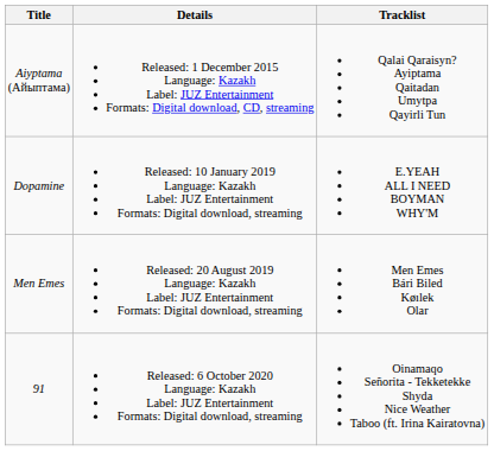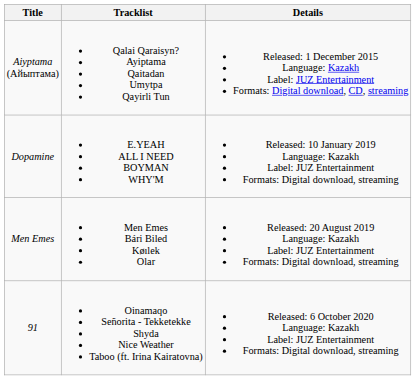 <table class="wikitable plainrowheaders" style="text-align:center;">
 <tr>
 <th scope="col">Title</th>
+<th scope="col">Tracklist</th>
 <th scope="col">Details</th>
-<th scope="col">Tracklist</th>
 </tr>
 <tr>
 <td><em>Aiyptama</em> <br> (Айыптама)</td>
+<td><br><ul><li>Qalai Qaraisyn?</li><li>Ayiptama</li><li>Qaitadan</li><li>Umytpa</li><li>Qayirli Tun</li></ul></td>
 <td><br><ul><li>Released: 1 December 2015</li><li>Language: <a href='#'>Kazakh</a></li><li>Label: <a href='#'>JUZ Entertainment</a></li><li>Formats: <a href='#'>Digital download</a>, <a href='#'>CD</a>, <a href='#'>streaming</a></li></ul></td>
-<td><br><ul><li>Qalai Qaraisyn?</li><li>Ayiptama</li><li>Qaitadan</li><li>Umytpa</li><li>Qayirli Tun</li></ul></td>
 </tr>
 <tr>
 <td><em>Dopamine</em></td>
+<td><br><ul><li>E.YEAH</li><li>ALL I NEED</li><li>BOYMAN</li><li>WHY'M</li></ul></td>
 <td><br><ul><li>Released: 10 January 2019</li><li>Language: Kazakh</li><li>Label: JUZ Entertainment</li><li>Formats: Digital download, streaming</li></ul></td>
-<td><br><ul><li>E.YEAH</li><li>ALL I NEED</li><li>BOYMAN</li><li>WHY'M</li></ul></td>
 </tr>
 <tr>
 <td><em>Men Emes</em></td>
+<td><br><ul><li>Men Emes</li><li>Bári Biled</li><li>Køılek</li><li>Olar</li></ul></td>
 <td><br><ul><li>Released: 20 August 2019</li><li>Language: Kazakh</li><li>Label: JUZ Entertainment</li><li>Formats: Digital download, streaming</li></ul></td>
-<td><br><ul><li>Men Emes</li><li>Bári Biled</li><li>Køılek</li><li>Olar</li></ul></td>
 </tr>
 <tr>
 <td><em>91</em></td>
+<td><br><ul><li>Oinamaqo</li><li>Señorita - Tekketekke</li><li>Shyda</li><li>Nice Weather</li><li>Taboo (ft. Irina Kairatovna)</li></ul></td>
 <td><br><ul><li>Released: 6 October 2020</li><li>Language: Kazakh</li><li>Label: JUZ Entertainment</li><li>Formats: Digital download, streaming</li></ul></td>
-<td><br><ul><li>Oinamaqo</li><li>Señorita - Tekketekke</li><li>Shyda</li><li>Nice Weather</li><li>Taboo (ft. Irina Kairatovna)</li></ul></td>
 </tr>
 </table>
